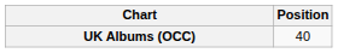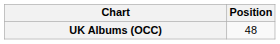 <table class="wikitable sortable plainrowheaders" style="text-align:center">
 <tr>
 <th scope="col" style="width:20em;">Chart</th>
 <th scope="col">Position</th>
 </tr>
 <tr>
 <th scope="row">UK Albums (OCC)</th>
-<td>40</td>
+<td>48</td>
 </tr>
 </table>
